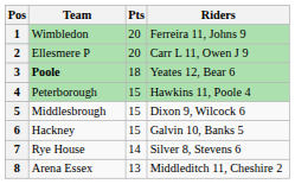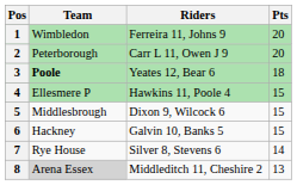 <table class="wikitable">
 <tr>
 <th width=20>Pos</th>
 <th width=120>Team</th>
+<th width=180>Riders</th>
 <th width=20>Pts</th>
-<th width=180>Riders</th>
 </tr>
 <tr style="background:#ACE1AF;">
 <th>1</th>
 <td>Wimbledon</td>
+<td>Ferreira 11, Johns 9</td>
 <td>20</td>
-<td>Ferreira 11, Johns 9</td>
 </tr>
 <tr style="background:#ACE1AF;">
 <th>2</th>
-<td>Ellesmere P</td>
+<td>Peterborough</td>
+<td>Carr L 11, Owen J 9</td>
 <td>20</td>
-<td>Carr L 11, Owen J 9</td>
 </tr>
 <tr style="background:#ACE1AF;">
 <th>3</th>
 <td><strong>Poole</strong></td>
+<td>Yeates 12, Bear 6</td>
 <td>18</td>
-<td>Yeates 12, Bear 6</td>
 </tr>
 <tr style="background:#ACE1AF;">
 <th>4</th>
-<td>Peterborough</td>
+<td>Ellesmere P</td>
+<td>Hawkins 11, Poole 4</td>
 <td>15</td>
-<td>Hawkins 11, Poole 4</td>
 </tr>
 <tr>
 <th>5</th>
 <td>Middlesbrough</td>
+<td>Dixon 9, Wilcock 6</td>
 <td>15</td>
-<td>Dixon 9, Wilcock 6</td>
 </tr>
 <tr>
 <th>6</th>
 <td>Hackney</td>
+<td>Galvin 10, Banks 5</td>
 <td>15</td>
-<td>Galvin 10, Banks 5</td>
 </tr>
 <tr>
 <th>7</th>
 <td>Rye House</td>
+<td>Silver 8, Stevens 6</td>
 <td>14</td>
-<td>Silver 8, Stevens 6</td>
 </tr>
 <tr>
 <th>8</th>
-<td>Arena Essex</td>
+<td style="background: lightgrey;">Arena Essex</td>
+<td>Middleditch 11, Cheshire 2</td>
 <td>13</td>
-<td>Middleditch 11, Cheshire 2</td>
 </tr>
 </table>
